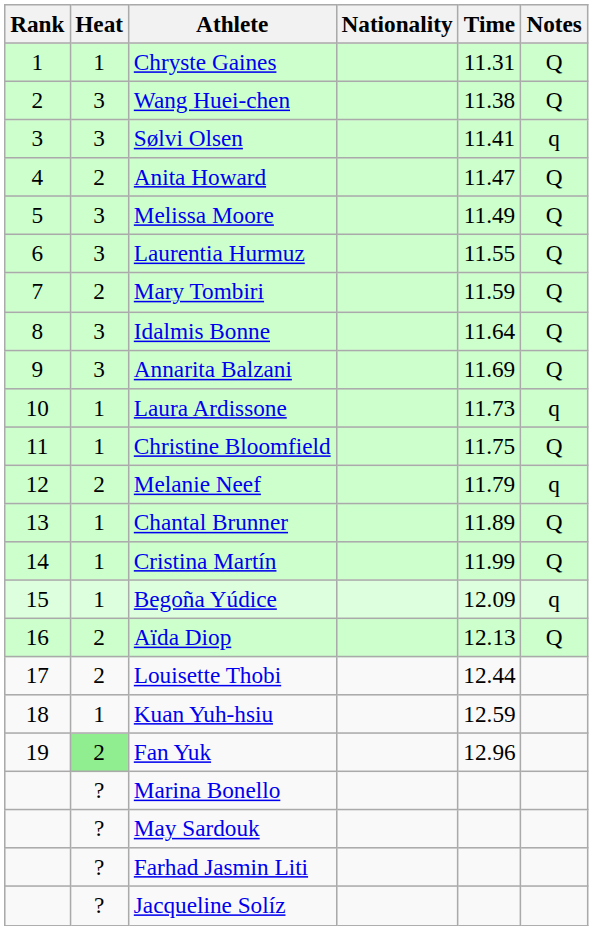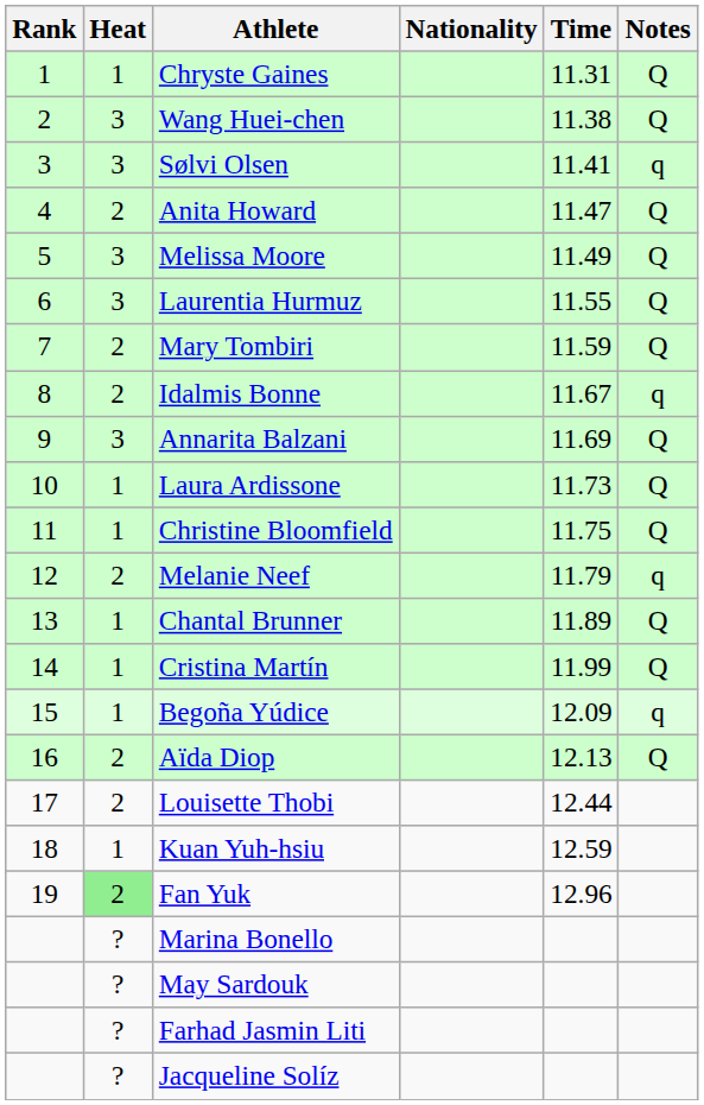 <table class="wikitable sortable" style="text-align:center;font-size:95%">
 <tr>
 <th>Rank</th>
 <th>Heat</th>
 <th>Athlete</th>
 <th>Nationality</th>
 <th>Time</th>
 <th>Notes</th>
 </tr>
 <tr bgcolor=ccffcc>
 <td>1</td>
 <td>1</td>
 <td align="left"><a href='#'>Chryste Gaines</a></td>
 <td align=left></td>
 <td>11.31</td>
 <td>Q</td>
 </tr>
 <tr bgcolor=ccffcc>
 <td>2</td>
 <td>3</td>
 <td align="left"><a href='#'>Wang Huei-chen</a></td>
 <td align=left></td>
 <td>11.38</td>
 <td>Q</td>
 </tr>
 <tr bgcolor=ccffcc>
 <td>3</td>
 <td>3</td>
 <td align="left"><a href='#'>Sølvi Olsen</a></td>
 <td align=left></td>
 <td>11.41</td>
 <td>q</td>
 </tr>
 <tr bgcolor=ccffcc>
 <td>4</td>
 <td>2</td>
 <td align="left"><a href='#'>Anita Howard</a></td>
 <td align=left></td>
 <td>11.47</td>
 <td>Q</td>
 </tr>
 <tr bgcolor=ccffcc>
 <td>5</td>
 <td>3</td>
 <td align="left"><a href='#'>Melissa Moore</a></td>
 <td align=left></td>
 <td>11.49</td>
 <td>Q</td>
 </tr>
 <tr bgcolor=ccffcc>
 <td>6</td>
 <td>3</td>
 <td align="left"><a href='#'>Laurentia Hurmuz</a></td>
 <td align=left></td>
 <td>11.55</td>
 <td>Q</td>
 </tr>
 <tr bgcolor=ccffcc>
 <td>7</td>
 <td>2</td>
 <td align="left"><a href='#'>Mary Tombiri</a></td>
 <td align=left></td>
 <td>11.59</td>
 <td>Q</td>
 </tr>
 <tr bgcolor=ccffcc>
 <td>8</td>
-<td>3</td>
+<td>2</td>
 <td align="left"><a href='#'>Idalmis Bonne</a></td>
 <td align=left></td>
-<td>11.64</td>
-<td>Q</td>
+<td>11.67</td>
+<td>q</td>
 </tr>
 <tr bgcolor=ccffcc>
 <td>9</td>
 <td>3</td>
 <td align="left"><a href='#'>Annarita Balzani</a></td>
 <td align=left></td>
 <td>11.69</td>
 <td>Q</td>
 </tr>
 <tr bgcolor=ccffcc>
 <td>10</td>
 <td>1</td>
 <td align="left"><a href='#'>Laura Ardissone</a></td>
 <td align=left></td>
 <td>11.73</td>
-<td>q</td>
+<td>Q</td>
 </tr>
 <tr bgcolor=ccffcc>
 <td>11</td>
 <td>1</td>
 <td align="left"><a href='#'>Christine Bloomfield</a></td>
 <td align=left></td>
 <td>11.75</td>
 <td>Q</td>
 </tr>
 <tr bgcolor=ccffcc>
 <td>12</td>
 <td>2</td>
 <td align="left"><a href='#'>Melanie Neef</a></td>
 <td align=left></td>
 <td>11.79</td>
 <td>q</td>
 </tr>
 <tr bgcolor=ccffcc>
 <td>13</td>
 <td>1</td>
 <td align="left"><a href='#'>Chantal Brunner</a></td>
 <td align=left></td>
 <td>11.89</td>
 <td>Q</td>
 </tr>
 <tr bgcolor=ccffcc>
 <td>14</td>
 <td>1</td>
 <td align="left"><a href='#'>Cristina Martín</a></td>
 <td align=left></td>
 <td>11.99</td>
 <td>Q</td>
 </tr>
 <tr bgcolor=ddffdd>
 <td>15</td>
 <td>1</td>
 <td align="left"><a href='#'>Begoña Yúdice</a></td>
 <td align=left></td>
 <td>12.09</td>
 <td>q</td>
 </tr>
 <tr bgcolor=ccffcc>
 <td>16</td>
 <td>2</td>
 <td align="left"><a href='#'>Aïda Diop</a></td>
 <td align=left></td>
 <td>12.13</td>
 <td>Q</td>
 </tr>
 <tr>
 <td>17</td>
 <td>2</td>
 <td align="left"><a href='#'>Louisette Thobi</a></td>
 <td align=left></td>
 <td>12.44</td>
 <td></td>
 </tr>
 <tr>
 <td>18</td>
 <td>1</td>
 <td align="left"><a href='#'>Kuan Yuh-hsiu</a></td>
 <td align=left></td>
 <td>12.59</td>
 <td></td>
 </tr>
 <tr>
 <td>19</td>
 <td style="background: lightgreen;">2</td>
 <td align="left"><a href='#'>Fan Yuk</a></td>
 <td align=left></td>
 <td>12.96</td>
 <td></td>
 </tr>
 <tr>
 <td></td>
 <td>?</td>
 <td align="left"><a href='#'>Marina Bonello</a></td>
 <td align=left></td>
 <td></td>
 <td></td>
 </tr>
 <tr>
 <td></td>
 <td>?</td>
 <td align="left"><a href='#'>May Sardouk</a></td>
 <td align=left></td>
 <td></td>
 <td></td>
 </tr>
 <tr>
 <td></td>
 <td>?</td>
 <td align="left"><a href='#'>Farhad Jasmin Liti</a></td>
 <td align=left></td>
 <td></td>
 <td></td>
 </tr>
 <tr>
 <td></td>
 <td>?</td>
 <td align="left"><a href='#'>Jacqueline Solíz</a></td>
 <td align=left></td>
 <td></td>
 <td></td>
 </tr>
 </table>
